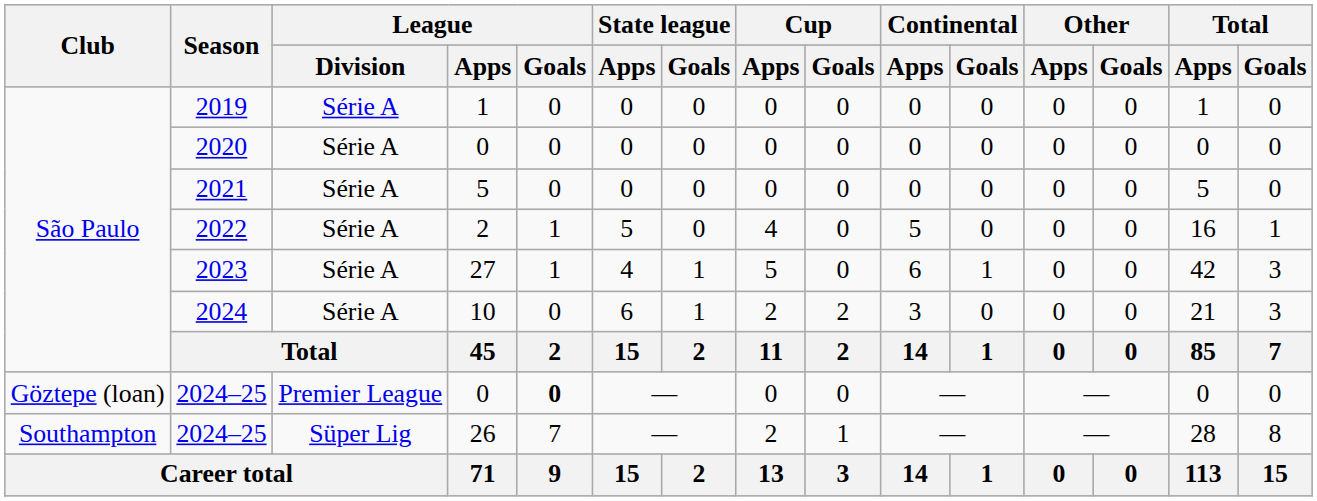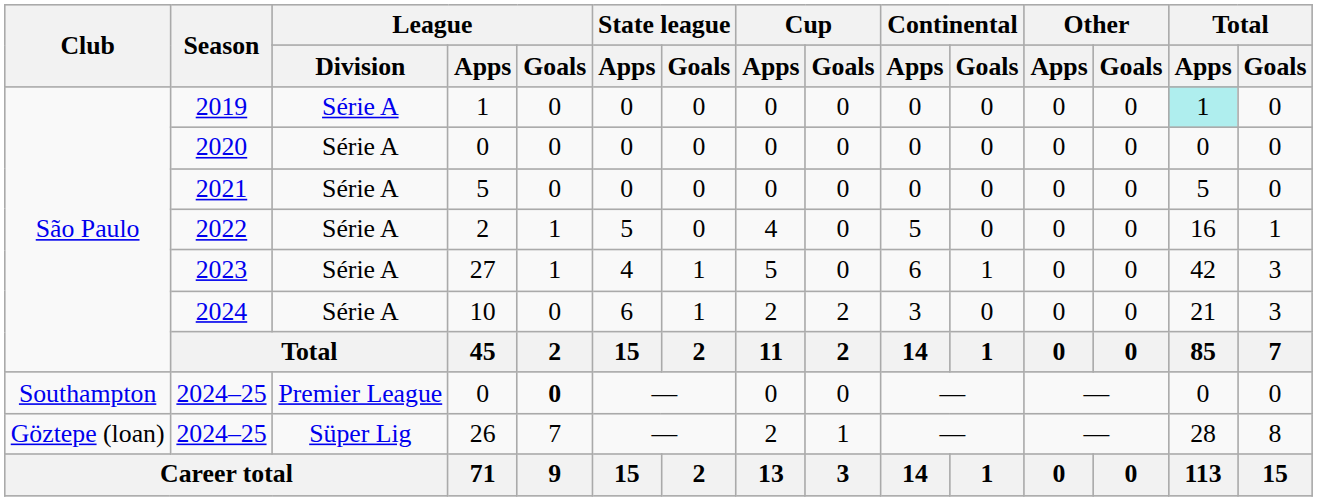 <table class="wikitable" style="text-align: center">
 <tr>
 <th rowspan="2">Club</th>
 <th rowspan="2">Season</th>
 <th colspan="3">League</th>
 <th colspan="2">State league</th>
 <th colspan="2">Cup</th>
 <th colspan="2">Continental</th>
 <th colspan="2">Other</th>
 <th colspan="2">Total</th>
 </tr>
 <tr>
 <th>Division</th>
 <th>Apps</th>
 <th>Goals</th>
 <th>Apps</th>
 <th>Goals</th>
 <th>Apps</th>
 <th>Goals</th>
 <th>Apps</th>
 <th>Goals</th>
 <th>Apps</th>
 <th>Goals</th>
 <th>Apps</th>
 <th>Goals</th>
 </tr>
 <tr>
 <td rowspan="7"><a href='#'>São Paulo</a></td>
 <td><a href='#'>2019</a></td>
 <td><a href='#'>Série A</a></td>
 <td>1</td>
 <td>0</td>
 <td>0</td>
 <td>0</td>
 <td>0</td>
 <td>0</td>
 <td>0</td>
 <td>0</td>
 <td>0</td>
 <td>0</td>
-<td>1</td>
+<td style="background: paleturquoise;">1</td>
 <td>0</td>
 </tr>
 <tr>
 <td><a href='#'>2020</a></td>
 <td>Série A</td>
 <td>0</td>
 <td>0</td>
 <td>0</td>
 <td>0</td>
 <td>0</td>
 <td>0</td>
 <td>0</td>
 <td>0</td>
 <td>0</td>
 <td>0</td>
 <td>0</td>
 <td>0</td>
 </tr>
 <tr>
 <td><a href='#'>2021</a></td>
 <td>Série A</td>
 <td>5</td>
 <td>0</td>
 <td>0</td>
 <td>0</td>
 <td>0</td>
 <td>0</td>
 <td>0</td>
 <td>0</td>
 <td>0</td>
 <td>0</td>
 <td>5</td>
 <td>0</td>
 </tr>
 <tr>
 <td><a href='#'>2022</a></td>
 <td>Série A</td>
 <td>2</td>
 <td>1</td>
 <td>5</td>
 <td>0</td>
 <td>4</td>
 <td>0</td>
 <td>5</td>
 <td>0</td>
 <td>0</td>
 <td>0</td>
 <td>16</td>
 <td>1</td>
 </tr>
 <tr>
 <td><a href='#'>2023</a></td>
 <td>Série A</td>
 <td>27</td>
 <td>1</td>
 <td>4</td>
 <td>1</td>
 <td>5</td>
 <td>0</td>
 <td>6</td>
 <td>1</td>
 <td>0</td>
 <td>0</td>
 <td>42</td>
 <td>3</td>
 </tr>
 <tr>
 <td><a href='#'>2024</a></td>
 <td>Série A</td>
 <td>10</td>
 <td>0</td>
 <td>6</td>
 <td>1</td>
 <td>2</td>
 <td>2</td>
 <td>3</td>
 <td>0</td>
 <td>0</td>
 <td>0</td>
 <td>21</td>
 <td>3</td>
 </tr>
 <tr>
 <th colspan="2">Total</th>
 <th>45</th>
 <th>2</th>
 <th>15</th>
 <th>2</th>
 <th>11</th>
 <th>2</th>
 <th>14</th>
 <th>1</th>
 <th>0</th>
 <th>0</th>
 <th>85</th>
 <th>7</th>
 </tr>
 <tr>
-<td><a href='#'>Göztepe</a> (loan)</td>
+<td><a href='#'>Southampton</a></td>
 <td><a href='#'>2024–25</a></td>
 <td><a href='#'>Premier League</a></td>
 <td>0</td>
 <td><strong>0</strong></td>
 <td colspan="2">—</td>
 <td>0</td>
 <td>0</td>
 <td colspan="2">—</td>
 <td colspan="2">—</td>
 <td>0</td>
 <td>0</td>
 </tr>
 <tr>
-<td><a href='#'>Southampton</a></td>
+<td><a href='#'>Göztepe</a> (loan)</td>
 <td><a href='#'>2024–25</a></td>
 <td><a href='#'>Süper Lig</a></td>
 <td>26</td>
 <td>7</td>
 <td colspan="2">—</td>
 <td>2</td>
 <td>1</td>
 <td colspan="2">—</td>
 <td colspan="2">—</td>
 <td>28</td>
 <td>8</td>
 </tr>
 <tr>
 <th colspan="3"><strong>Career total</strong></th>
 <th>71</th>
 <th>9</th>
 <th>15</th>
 <th>2</th>
 <th>13</th>
 <th>3</th>
 <th>14</th>
 <th>1</th>
 <th>0</th>
 <th>0</th>
 <th>113</th>
 <th>15</th>
 </tr>
 </table>
